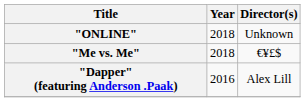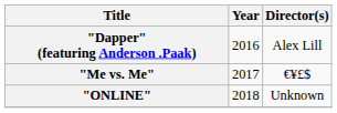 <table class="wikitable plainrowheaders" style="text-align:center;">
 <tr>
 <th scope="col" style="width:16em;">Title</th>
 <th scope="col">Year</th>
 <th scope="col">Director(s)</th>
 </tr>
 <tr>
+<th scope="row">"Dapper"<br><span>(featuring <a href='#'>Anderson .Paak</a>)</span></th>
+<td>2016</td>
+<td>Alex Lill</td>
+</tr>
+<tr>
+<th scope="row">"Me vs. Me"</th>
+<td>2017</td>
+<td>€¥£$</td>
+</tr>
+<tr>
 <th scope="row">"ONLINE"</th>
 <td>2018</td>
 <td>Unknown</td>
 </tr>
 <tr>
-<th scope="row">"Me vs. Me"</th>
-<td>2018</td>
-<td>€¥£$</td>
-</tr>
-<tr>
-<th scope="row">"Dapper"<br><span>(featuring <a href='#'>Anderson .Paak</a>)</span></th>
-<td>2016</td>
-<td>Alex Lill</td>
-</tr>
-<tr>
 </tr>
 </table>
